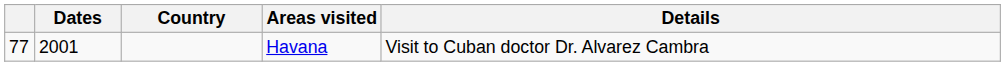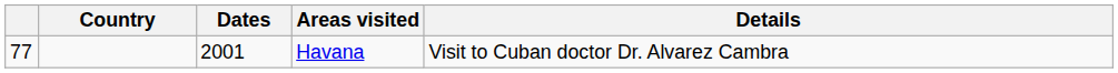 <table class="wikitable sortable" border="1" style="margin: 1em auto 1em auto">
 <tr>
 <th style="width: 3%;"></th>
+<th width="120">Country</th>
 <th width="70">Dates</th>
-<th width="120">Country</th>
 <th width="100">Areas visited</th>
 <th width="550">Details</th>
 </tr>
 <tr>
 <td>77</td>
+<td></td>
 <td>2001</td>
-<td></td>
 <td><a href='#'>Havana</a></td>
 <td>Visit to Cuban doctor Dr. Alvarez Cambra</td>
 </tr>
 </table>
